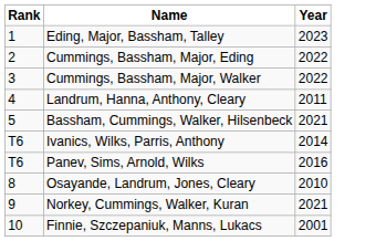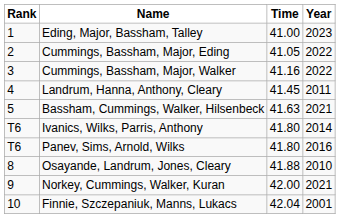 <table class="wikitable">
 <tr>
 <th style="background:white">Rank</th>
 <th style="background:white">Name</th>
+<th style="background:white">Time</th>
 <th style="background:white">Year</th>
 </tr>
 <tr>
 <td>1</td>
 <td>Eding, Major, Bassham, Talley</td>
+<td>41.00</td>
 <td>2023</td>
 </tr>
 <tr>
 <td>2</td>
 <td>Cummings, Bassham, Major, Eding</td>
+<td>41.05</td>
 <td>2022</td>
 </tr>
 <tr>
 <td>3</td>
 <td>Cummings, Bassham, Major, Walker</td>
+<td>41.16</td>
 <td>2022</td>
 </tr>
 <tr>
 <td>4</td>
 <td>Landrum, Hanna, Anthony, Cleary</td>
+<td>41.45</td>
 <td>2011</td>
 </tr>
 <tr>
 <td>5</td>
 <td>Bassham, Cummings, Walker, Hilsenbeck</td>
+<td>41.63</td>
 <td>2021</td>
 </tr>
 <tr>
 <td>T6</td>
 <td>Ivanics, Wilks, Parris, Anthony</td>
+<td>41.80</td>
 <td>2014</td>
 </tr>
 <tr>
 <td>T6</td>
 <td>Panev, Sims, Arnold, Wilks</td>
+<td>41.80</td>
 <td>2016</td>
 </tr>
 <tr>
 <td>8</td>
 <td>Osayande, Landrum, Jones, Cleary</td>
+<td>41.88</td>
 <td>2010</td>
 </tr>
 <tr>
 <td>9</td>
 <td>Norkey, Cummings, Walker, Kuran</td>
+<td>42.00</td>
 <td>2021</td>
 </tr>
 <tr>
 <td>10</td>
 <td>Finnie, Szczepaniuk, Manns, Lukacs</td>
+<td>42.04</td>
 <td>2001</td>
 </tr>
 </table>
